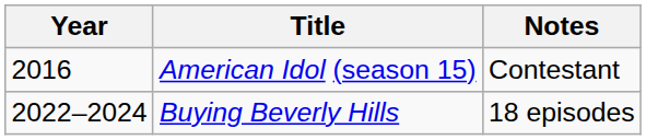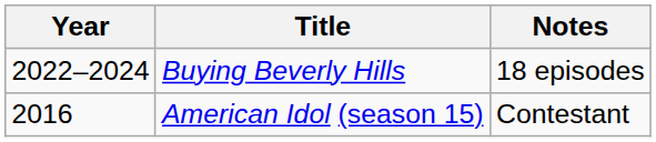 <table class="wikitable sortable">
 <tr>
 <th>Year</th>
 <th>Title</th>
 <th>Notes</th>
 </tr>
 <tr>
+<td>2022–2024</td>
+<td><em><a href='#'>Buying Beverly Hills</a></em></td>
+<td>18 episodes</td>
+</tr>
+<tr>
 <td>2016</td>
 <td><em><a href='#'>American Idol</a></em> <a href='#'>(season 15)</a></td>
 <td>Contestant</td>
 </tr>
-<tr>
-<td>2022–2024</td>
-<td><em><a href='#'>Buying Beverly Hills</a></em></td>
-<td>18 episodes</td>
-</tr>
 </table>
